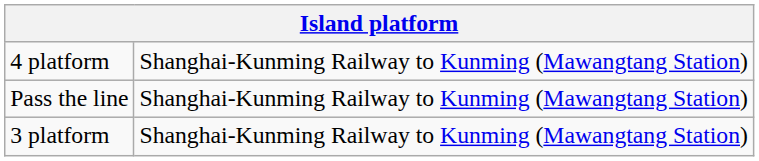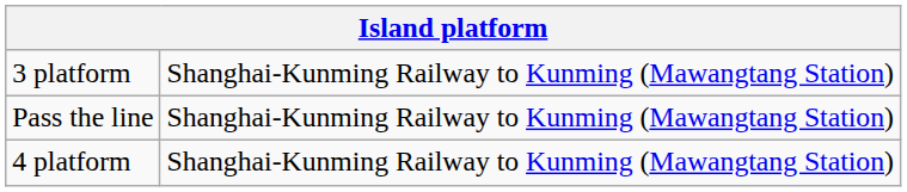 <table class="wikitable">
 <tr>
 <th colspan="2"><a href='#'>Island platform</a></th>
 </tr>
 <tr>
-<td>4 platform</td>
+<td>3 platform</td>
 <td>Shanghai-Kunming Railway to <a href='#'>Kunming</a> (<a href='#'>Mawangtang Station</a>)</td>
 </tr>
 <tr>
 <td>Pass the line</td>
 <td>Shanghai-Kunming Railway to <a href='#'>Kunming</a> (<a href='#'>Mawangtang Station</a>)</td>
 </tr>
 <tr>
-<td>3 platform</td>
+<td>4 platform</td>
 <td>Shanghai-Kunming Railway to <a href='#'>Kunming</a> (<a href='#'>Mawangtang Station</a>)</td>
 </tr>
 </table>
